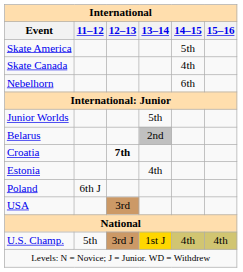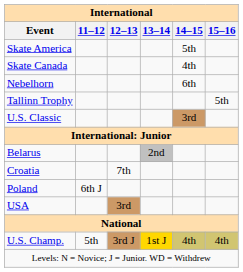 <table class="wikitable" style="text-align:center">
 <tr>
 <th colspan="6" style="background-color: #ffdead; " align="center">International</th>
 </tr>
 <tr>
 <th>Event</th>
 <th><a href='#'>11–12</a></th>
 <th><a href='#'>12–13</a></th>
 <th><a href='#'>13–14</a></th>
 <th><a href='#'>14–15</a></th>
 <th><a href='#'>15–16</a></th>
 </tr>
 <tr>
 <td align="left"> <a href='#'>Skate America</a></td>
 <td></td>
 <td></td>
 <td></td>
 <td>5th</td>
 <td></td>
 </tr>
 <tr>
 <td align="left"> <a href='#'>Skate Canada</a></td>
 <td></td>
 <td></td>
 <td></td>
 <td>4th</td>
 <td></td>
 </tr>
 <tr>
 <td align="left"> <a href='#'>Nebelhorn</a></td>
 <td></td>
 <td></td>
 <td></td>
 <td>6th</td>
 <td></td>
 </tr>
 <tr>
-<th colspan="6" style="background-color: #ffdead; " align="center">International: Junior</th>
-</tr>
-<tr>
-<td align="left"><a href='#'>Junior Worlds</a></td>
+<td align="left"> <a href='#'>Tallinn Trophy</a></td>
+<td></td>
+<td></td>
 <td></td>
 <td></td>
 <td>5th</td>
+</tr>
+<tr>
+<td align="left"> <a href='#'>U.S. Classic</a></td>
 <td></td>
 <td></td>
+<td></td>
+<td bgcolor="cc9966">3rd</td>
+<td></td>
+</tr>
+<tr>
+<th colspan="6" style="background-color: #ffdead; " align="center">International: Junior</th>
 </tr>
 <tr>
 <td align="left"> <a href='#'>Belarus</a></td>
 <td></td>
 <td></td>
 <td bgcolor="silver">2nd</td>
 <td></td>
 <td></td>
 </tr>
 <tr>
 <td align="left"> <a href='#'>Croatia</a></td>
 <td></td>
-<td><strong>7th</strong></td>
+<td>7th</td>
 <td></td>
-<td></td>
-<td></td>
-</tr>
-<tr>
-<td align="left"> <a href='#'>Estonia</a></td>
-<td></td>
-<td></td>
-<td>4th</td>
 <td></td>
 <td></td>
 </tr>
 <tr>
 <td align="left"> <a href='#'>Poland</a></td>
 <td>6th J</td>
 <td></td>
 <td></td>
 <td></td>
 <td></td>
 </tr>
 <tr>
 <td align="left"> <a href='#'>USA</a></td>
 <td></td>
 <td bgcolor="cc9966">3rd</td>
 <td></td>
 <td></td>
 <td></td>
 </tr>
 <tr>
 <th colspan="6" style="background-color: #ffdead; " align="center">National</th>
 </tr>
 <tr>
 <td align="left"><a href='#'>U.S. Champ.</a></td>
 <td>5th</td>
 <td bgcolor="cc9966">3rd J</td>
 <td bgcolor="gold">1st J</td>
 <td bgcolor="d1c571">4th</td>
 <td bgcolor="d1c571">4th</td>
 </tr>
 <tr>
 <td colspan="6" align="center"><small> Levels: N = Novice; J = Junior. WD = Withdrew </small></td>
 </tr>
 </table>
